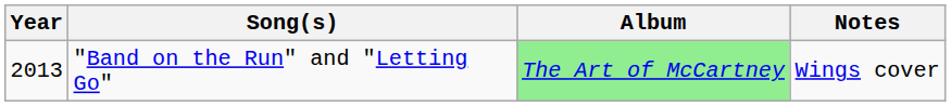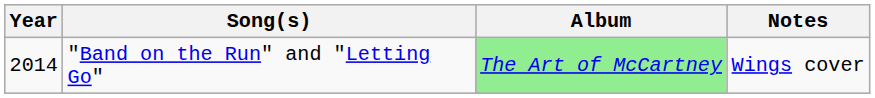 <table class="wikitable">
 <tr>
 <th>Year</th>
 <th style="width:20em;">Song(s)</th>
 <th>Album</th>
 <th>Notes</th>
 </tr>
 <tr>
-<td>2013</td>
+<td>2014</td>
 <td>"<a href='#'>Band on the Run</a>" and "<a href='#'>Letting Go</a>"</td>
 <td style="background: lightgreen;"><em><a href='#'>The Art of McCartney</a></em></td>
 <td><a href='#'>Wings</a> cover</td>
 </tr>
 </table>
